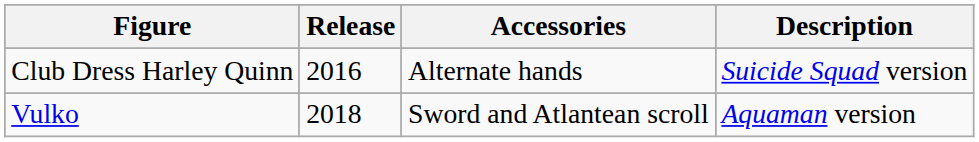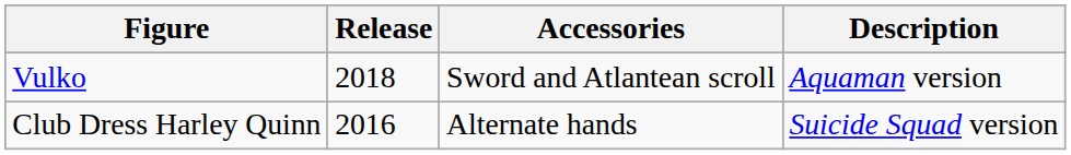 <table class="wikitable">
 <tr>
 <th scope="col">Figure</th>
 <th scope="col">Release</th>
 <th scope="col">Accessories</th>
 <th scope="col">Description</th>
 </tr>
 <tr>
+<td><a href='#'>Vulko</a></td>
+<td>2018</td>
+<td>Sword and Atlantean scroll</td>
+<td><em><a href='#'>Aquaman</a></em> version</td>
+</tr>
+<tr>
 <td>Club Dress Harley Quinn</td>
 <td>2016</td>
 <td>Alternate hands</td>
 <td><em><a href='#'>Suicide Squad</a></em> version</td>
 </tr>
-<tr>
-<td><a href='#'>Vulko</a></td>
-<td>2018</td>
-<td>Sword and Atlantean scroll</td>
-<td><em><a href='#'>Aquaman</a></em> version</td>
-</tr>
 </table>
